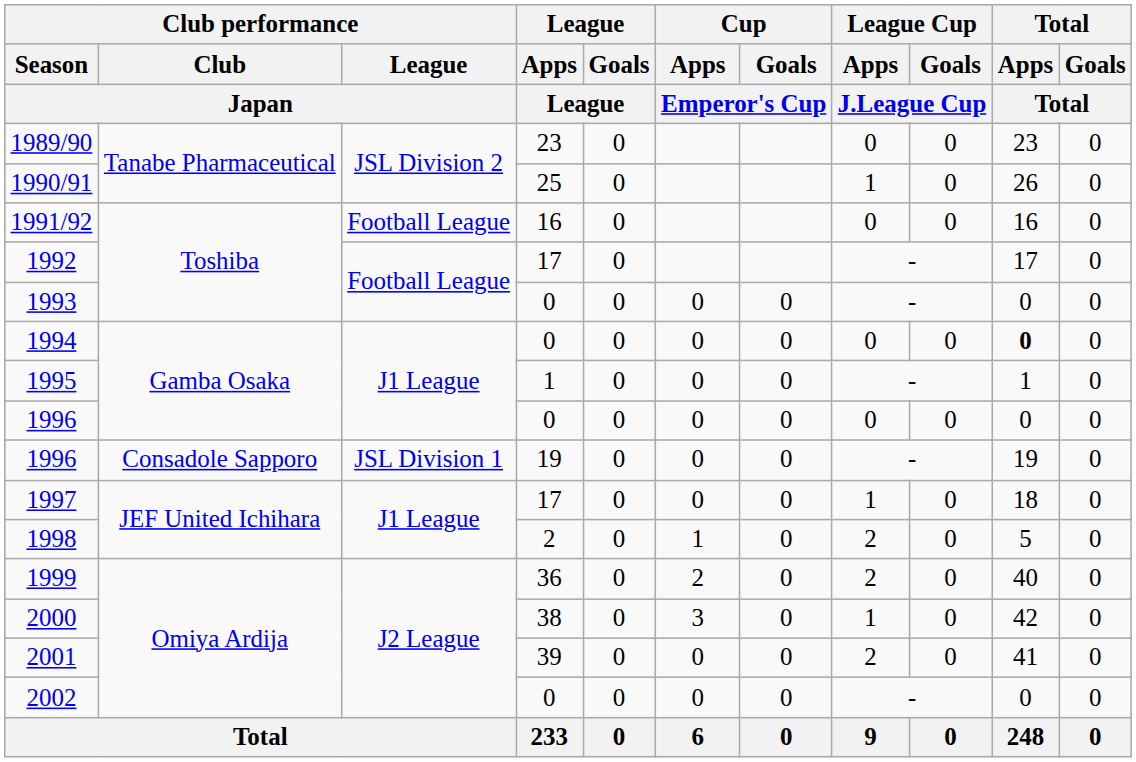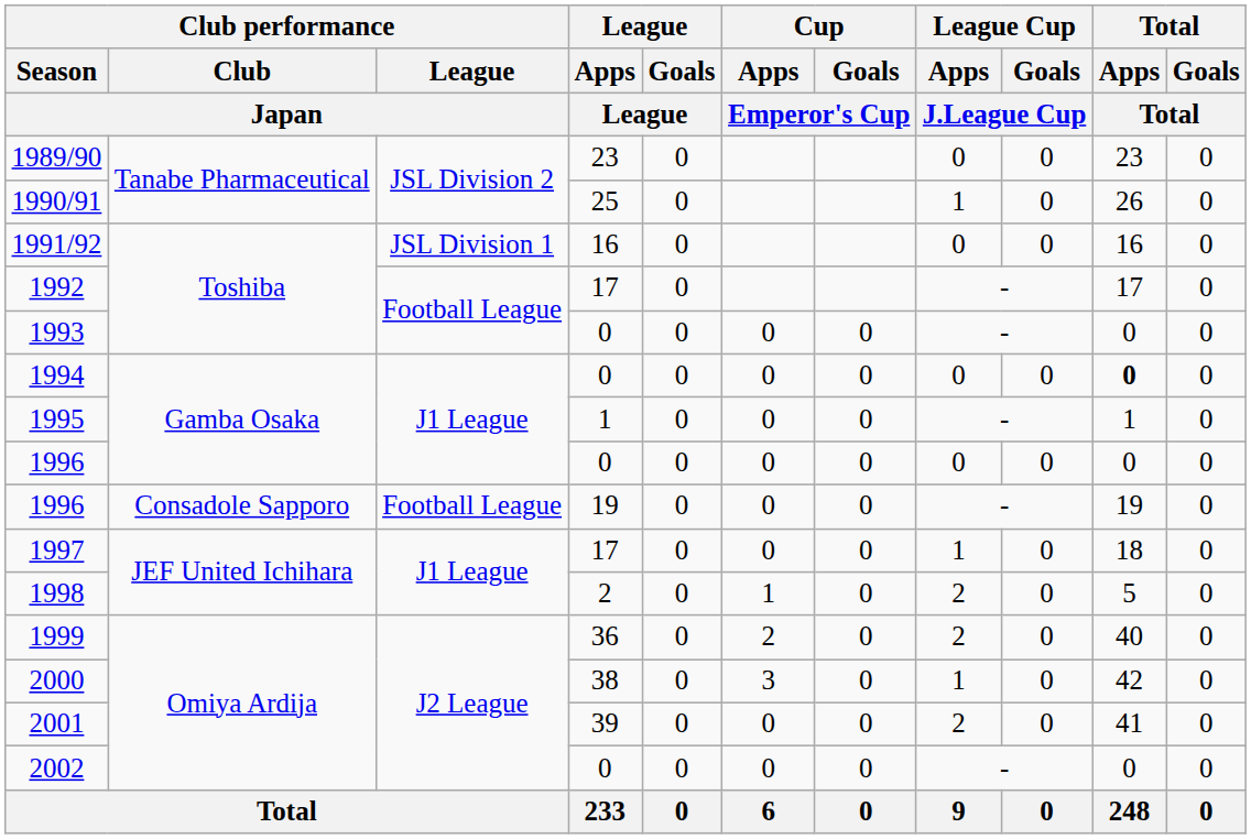 <table class="wikitable" style="text-align:center;">
 <tr>
 <th colspan=3>Club performance</th>
 <th colspan=2>League</th>
 <th colspan=2>Cup</th>
 <th colspan=2>League Cup</th>
 <th colspan=2>Total</th>
 </tr>
 <tr>
 <th>Season</th>
 <th>Club</th>
 <th>League</th>
 <th>Apps</th>
 <th>Goals</th>
 <th>Apps</th>
 <th>Goals</th>
 <th>Apps</th>
 <th>Goals</th>
 <th>Apps</th>
 <th>Goals</th>
 </tr>
 <tr>
 <th colspan=3>Japan</th>
 <th colspan=2>League</th>
 <th colspan=2><a href='#'>Emperor's Cup</a></th>
 <th colspan=2><a href='#'>J.League Cup</a></th>
 <th colspan=2>Total</th>
 </tr>
 <tr>
 <td><a href='#'>1989/90</a></td>
 <td rowspan="2"><a href='#'>Tanabe Pharmaceutical</a></td>
 <td rowspan="2"><a href='#'>JSL Division 2</a></td>
 <td>23</td>
 <td>0</td>
 <td></td>
 <td></td>
 <td>0</td>
 <td>0</td>
 <td>23</td>
 <td>0</td>
 </tr>
 <tr>
 <td><a href='#'>1990/91</a></td>
 <td>25</td>
 <td>0</td>
 <td></td>
 <td></td>
 <td>1</td>
 <td>0</td>
 <td>26</td>
 <td>0</td>
 </tr>
 <tr>
 <td><a href='#'>1991/92</a></td>
 <td rowspan="3"><a href='#'>Toshiba</a></td>
-<td><a href='#'>Football League</a></td>
+<td><a href='#'>JSL Division 1</a></td>
 <td>16</td>
 <td>0</td>
 <td></td>
 <td></td>
 <td>0</td>
 <td>0</td>
 <td>16</td>
 <td>0</td>
 </tr>
 <tr>
 <td><a href='#'>1992</a></td>
 <td rowspan="2"><a href='#'>Football League</a></td>
 <td>17</td>
 <td>0</td>
 <td></td>
 <td></td>
 <td colspan="2">-</td>
 <td>17</td>
 <td>0</td>
 </tr>
 <tr>
 <td><a href='#'>1993</a></td>
 <td>0</td>
 <td>0</td>
 <td>0</td>
 <td>0</td>
 <td colspan="2">-</td>
 <td>0</td>
 <td>0</td>
 </tr>
 <tr>
 <td><a href='#'>1994</a></td>
 <td rowspan="3"><a href='#'>Gamba Osaka</a></td>
 <td rowspan="3"><a href='#'>J1 League</a></td>
 <td>0</td>
 <td>0</td>
 <td>0</td>
 <td>0</td>
 <td>0</td>
 <td>0</td>
 <td><strong>0</strong></td>
 <td>0</td>
 </tr>
 <tr>
 <td><a href='#'>1995</a></td>
 <td>1</td>
 <td>0</td>
 <td>0</td>
 <td>0</td>
 <td colspan="2">-</td>
 <td>1</td>
 <td>0</td>
 </tr>
 <tr>
 <td><a href='#'>1996</a></td>
 <td>0</td>
 <td>0</td>
 <td>0</td>
 <td>0</td>
 <td>0</td>
 <td>0</td>
 <td>0</td>
 <td>0</td>
 </tr>
 <tr>
 <td><a href='#'>1996</a></td>
 <td><a href='#'>Consadole Sapporo</a></td>
-<td><a href='#'>JSL Division 1</a></td>
+<td><a href='#'>Football League</a></td>
 <td>19</td>
 <td>0</td>
 <td>0</td>
 <td>0</td>
 <td colspan="2">-</td>
 <td>19</td>
 <td>0</td>
 </tr>
 <tr>
 <td><a href='#'>1997</a></td>
 <td rowspan="2"><a href='#'>JEF United Ichihara</a></td>
 <td rowspan="2"><a href='#'>J1 League</a></td>
 <td>17</td>
 <td>0</td>
 <td>0</td>
 <td>0</td>
 <td>1</td>
 <td>0</td>
 <td>18</td>
 <td>0</td>
 </tr>
 <tr>
 <td><a href='#'>1998</a></td>
 <td>2</td>
 <td>0</td>
 <td>1</td>
 <td>0</td>
 <td>2</td>
 <td>0</td>
 <td>5</td>
 <td>0</td>
 </tr>
 <tr>
 <td><a href='#'>1999</a></td>
 <td rowspan="4"><a href='#'>Omiya Ardija</a></td>
 <td rowspan="4"><a href='#'>J2 League</a></td>
 <td>36</td>
 <td>0</td>
 <td>2</td>
 <td>0</td>
 <td>2</td>
 <td>0</td>
 <td>40</td>
 <td>0</td>
 </tr>
 <tr>
 <td><a href='#'>2000</a></td>
 <td>38</td>
 <td>0</td>
 <td>3</td>
 <td>0</td>
 <td>1</td>
 <td>0</td>
 <td>42</td>
 <td>0</td>
 </tr>
 <tr>
 <td><a href='#'>2001</a></td>
 <td>39</td>
 <td>0</td>
 <td>0</td>
 <td>0</td>
 <td>2</td>
 <td>0</td>
 <td>41</td>
 <td>0</td>
 </tr>
 <tr>
 <td><a href='#'>2002</a></td>
 <td>0</td>
 <td>0</td>
 <td>0</td>
 <td>0</td>
 <td colspan="2">-</td>
 <td>0</td>
 <td>0</td>
 </tr>
 <tr>
 <th colspan=3>Total</th>
 <th>233</th>
 <th>0</th>
 <th>6</th>
 <th>0</th>
 <th>9</th>
 <th>0</th>
 <th>248</th>
 <th>0</th>
 </tr>
 </table>
